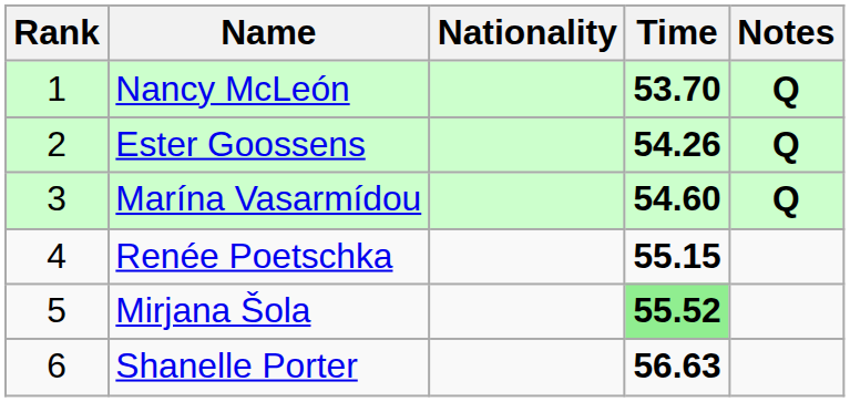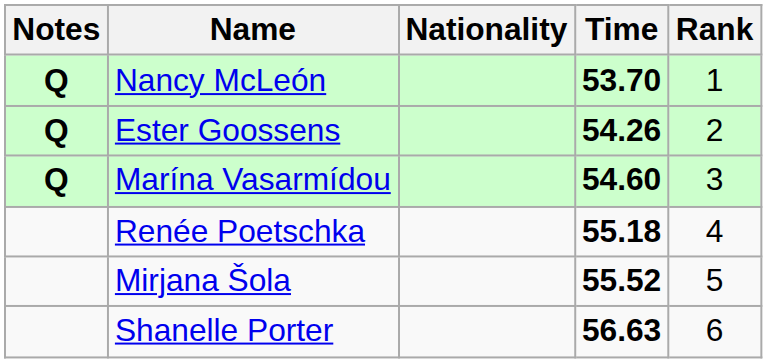 <table class="wikitable sortable" style="text-align:center">
 <tr>
-<th>Rank</th>
+<th>Notes</th>
 <th>Name</th>
 <th>Nationality</th>
 <th>Time</th>
-<th>Notes</th>
+<th>Rank</th>
 </tr>
 <tr bgcolor=ccffcc>
-<td>1</td>
+<td><strong>Q</strong></td>
 <td align=left><a href='#'>Nancy McLeón</a></td>
 <td align=left></td>
 <td><strong>53.70</strong></td>
-<td><strong>Q</strong></td>
+<td>1</td>
 </tr>
 <tr bgcolor=ccffcc>
-<td>2</td>
+<td><strong>Q</strong></td>
 <td align=left><a href='#'>Ester Goossens</a></td>
 <td align=left></td>
 <td><strong>54.26</strong></td>
-<td><strong>Q</strong></td>
+<td>2</td>
 </tr>
 <tr bgcolor=ccffcc>
-<td>3</td>
+<td><strong>Q</strong></td>
 <td align=left><a href='#'>Marína Vasarmídou</a></td>
 <td align=left></td>
 <td><strong>54.60</strong></td>
-<td><strong>Q</strong></td>
+<td>3</td>
 </tr>
 <tr>
-<td>4</td>
+<td></td>
 <td align=left><a href='#'>Renée Poetschka</a></td>
 <td align=left></td>
-<td><strong>55.15</strong></td>
-<td></td>
+<td><strong>55.18</strong></td>
+<td>4</td>
 </tr>
 <tr>
-<td>5</td>
+<td></td>
 <td align=left><a href='#'>Mirjana Šola</a></td>
 <td align=left></td>
-<td style="background: lightgreen;"><strong>55.52</strong></td>
-<td></td>
+<td><strong>55.52</strong></td>
+<td>5</td>
 </tr>
 <tr>
-<td>6</td>
+<td></td>
 <td align=left><a href='#'>Shanelle Porter</a></td>
 <td align=left></td>
 <td><strong>56.63</strong></td>
-<td></td>
+<td>6</td>
 </tr>
 </table>
